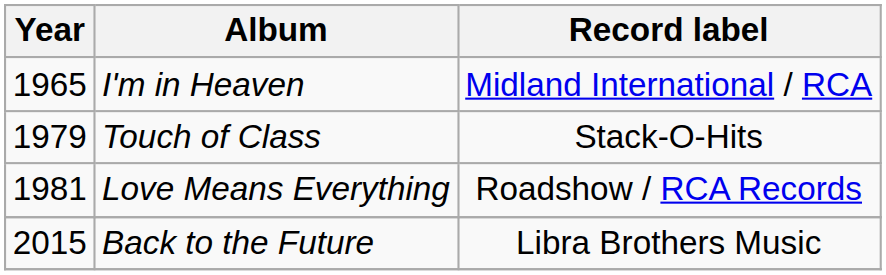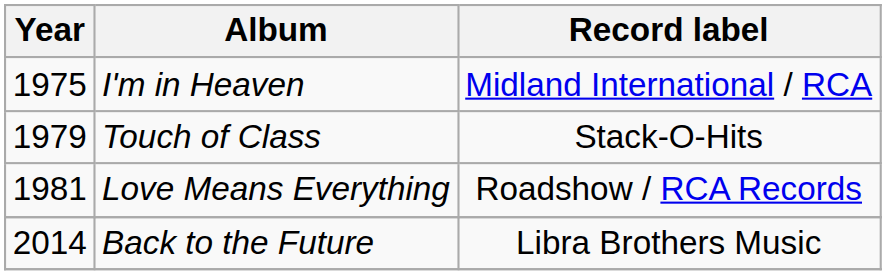 <table class="wikitable" style="text-align:center;">
 <tr>
 <th>Year</th>
 <th>Album</th>
 <th>Record label</th>
 </tr>
 <tr>
-<td>1965</td>
+<td>1975</td>
 <td style="text-align:left;"><em>I'm in Heaven</em></td>
 <td><a href='#'>Midland International</a> / <a href='#'>RCA</a></td>
 </tr>
 <tr>
 <td>1979</td>
 <td style="text-align:left;"><em>Touch of Class</em></td>
 <td>Stack-O-Hits</td>
 </tr>
 <tr>
 <td>1981</td>
 <td style="text-align:left;"><em>Love Means Everything</em></td>
 <td>Roadshow / <a href='#'>RCA Records</a></td>
 </tr>
 <tr>
 </tr>
 <tr>
 </tr>
 <tr>
-<td>2015</td>
+<td>2014</td>
 <td style="text-align:left;"><em>Back to the Future</em></td>
 <td>Libra Brothers Music</td>
 </tr>
 <tr>
 </tr>
 </table>
